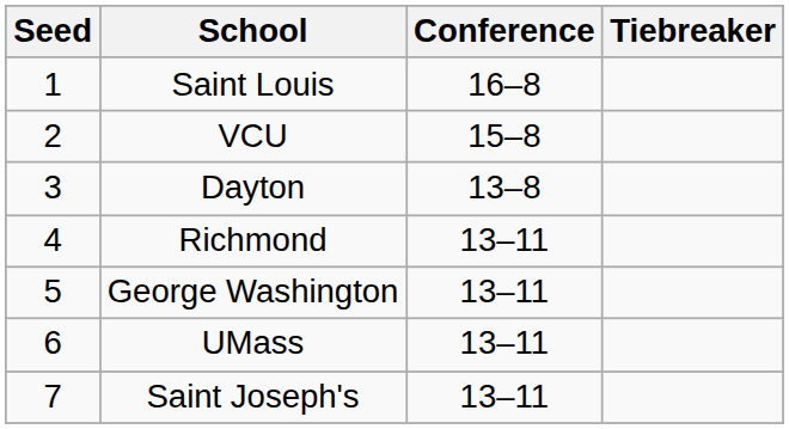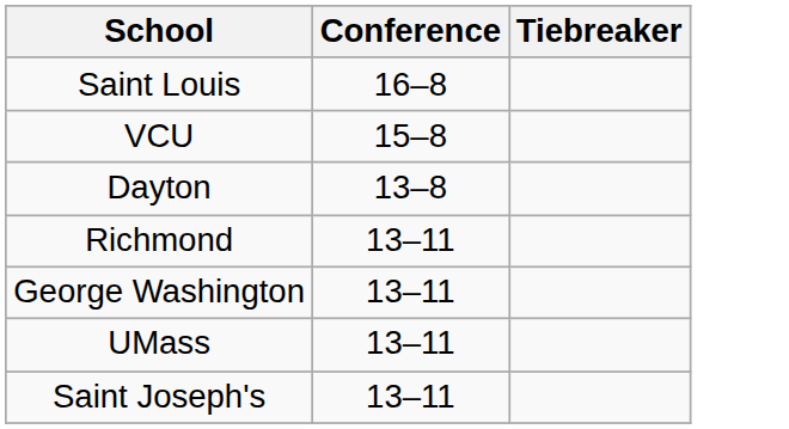 <table class="wikitable" style="text-align:center">
 <tr>
-<th>Seed</th>
 <th>School</th>
 <th>Conference</th>
 <th>Tiebreaker</th>
 </tr>
 <tr>
-<td>1</td>
 <td>Saint Louis</td>
 <td>16–8</td>
 <td></td>
 </tr>
 <tr>
-<td>2</td>
 <td>VCU</td>
 <td>15–8</td>
 <td></td>
 </tr>
 <tr>
-<td>3</td>
 <td>Dayton</td>
 <td>13–8</td>
 <td></td>
 </tr>
 <tr>
-<td>4</td>
 <td>Richmond</td>
 <td>13–11</td>
 <td></td>
 </tr>
 <tr>
-<td>5</td>
 <td>George Washington</td>
 <td>13–11</td>
 <td></td>
 </tr>
 <tr>
-<td>6</td>
 <td>UMass</td>
 <td>13–11</td>
 <td></td>
 </tr>
 <tr>
-<td>7</td>
 <td>Saint Joseph's</td>
 <td>13–11</td>
 <td></td>
 </tr>
 </table>
